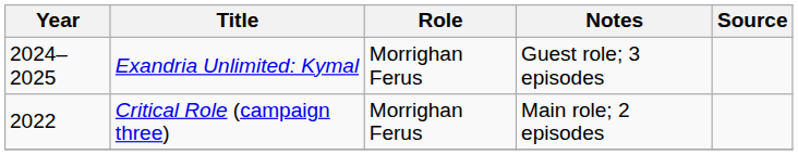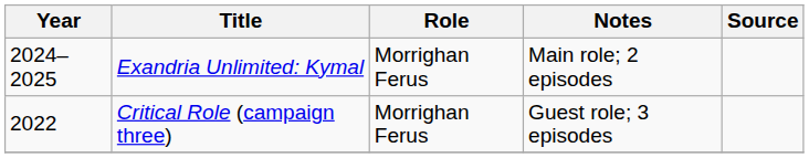 <table class="wikitable sortable">
 <tr>
 <th>Year</th>
 <th>Title</th>
 <th>Role</th>
 <th class="unsortable">Notes</th>
 <th>Source</th>
 </tr>
 <tr>
 <td>2024–2025</td>
 <td><em><a href='#'>Exandria Unlimited: Kymal</a></em></td>
 <td>Morrighan Ferus</td>
-<td>Guest role; 3 episodes</td>
+<td>Main role; 2 episodes</td>
 <td></td>
 </tr>
 <tr>
 <td>2022</td>
 <td><em><a href='#'>Critical Role</a></em> (<a href='#'>campaign three</a>)</td>
 <td>Morrighan Ferus</td>
-<td>Main role; 2 episodes</td>
+<td>Guest role; 3 episodes</td>
 <td></td>
 </tr>
 <tr>
 </tr>
 </table>
